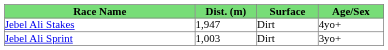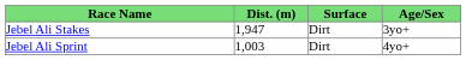 <table class = "sortable" | border="1" cellpadding="0" style="border-collapse: collapse; font-size:90%">
 <tr bgcolor="#77dd77" align="center">
 <th>Race Name</th>
 <th>Dist. (m)</th>
 <th>Surface</th>
 <th>Age/Sex</th>
 </tr>
 <tr>
 <td width=250px><a href='#'>Jebel Ali Stakes</a></td>
 <td width=80px>1,947</td>
 <td width=80px>Dirt</td>
-<td width=85px>4yo+</td>
+<td>3yo+</td>
 </tr>
 <tr>
 <td><a href='#'>Jebel Ali Sprint</a></td>
 <td>1,003</td>
 <td>Dirt</td>
-<td>3yo+</td>
+<td width=85px>4yo+</td>
 </tr>
 </table>
